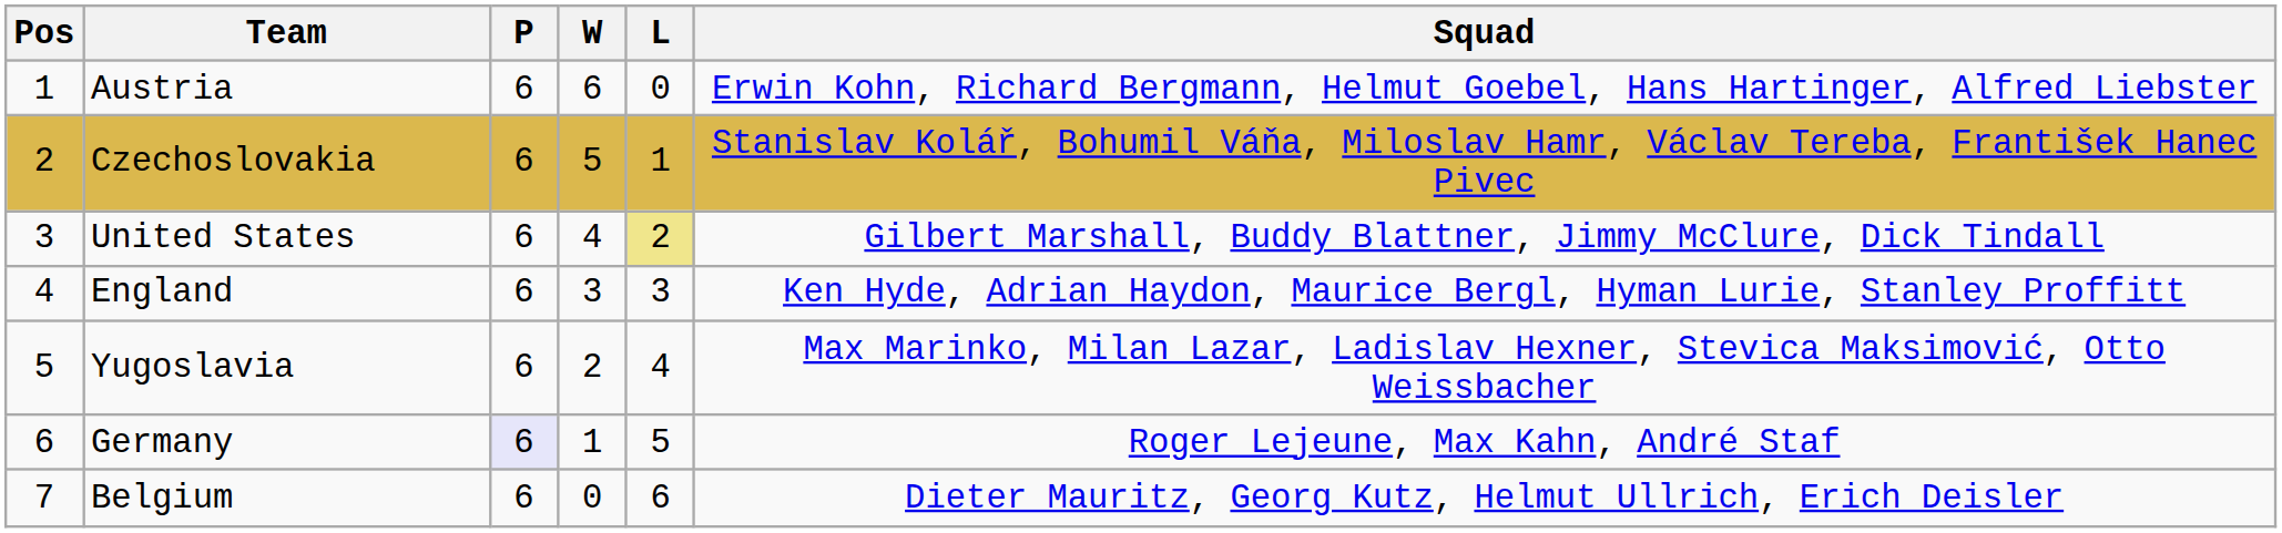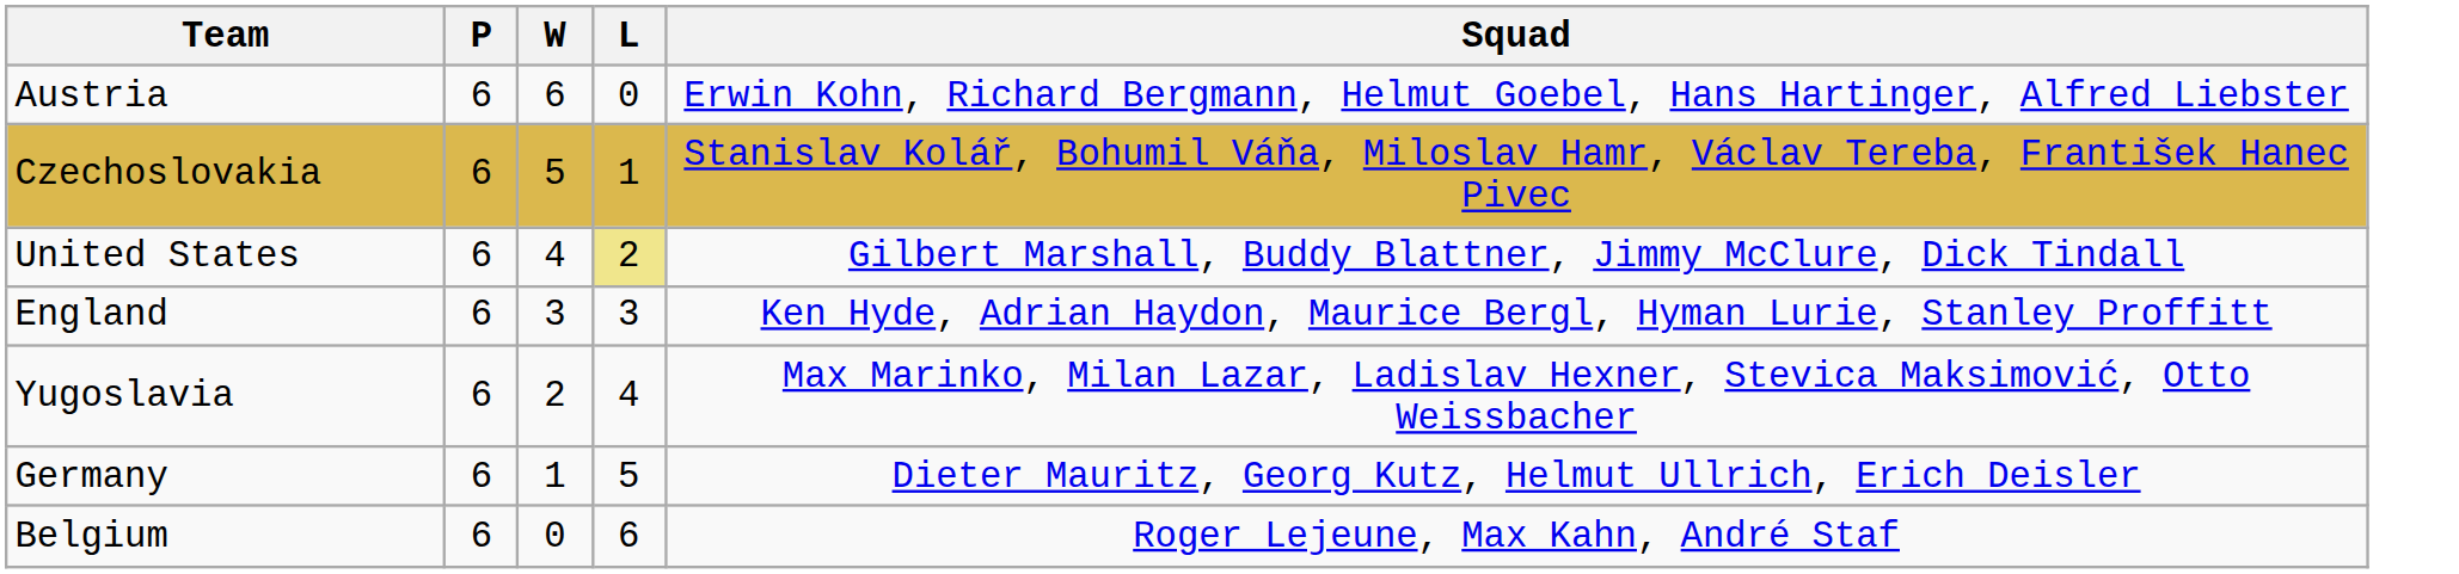 <table class="wikitable" style="font-size: 100%">
 <tr>
-<th width=15>Pos</th>
 <th width=150>Team</th>
 <th width=20>P</th>
 <th width=20>W</th>
 <th width=20>L</th>
 <th width=600>Squad</th>
 </tr>
 <tr align=center>
-<td>1</td>
 <td align="left"> Austria</td>
 <td>6</td>
 <td>6</td>
 <td>0</td>
 <td><a href='#'>Erwin Kohn</a>, <a href='#'>Richard Bergmann</a>, <a href='#'>Helmut Goebel</a>, <a href='#'>Hans Hartinger</a>, <a href='#'>Alfred Liebster</a></td>
 </tr>
 <tr align=center style="background: #DBB84D;">
-<td>2</td>
 <td align="left"> Czechoslovakia</td>
 <td>6</td>
 <td>5</td>
 <td>1</td>
 <td><a href='#'>Stanislav Kolář</a>, <a href='#'>Bohumil Váňa</a>, <a href='#'>Miloslav Hamr</a>, <a href='#'>Václav Tereba</a>, <a href='#'>František Hanec Pivec</a></td>
 </tr>
 <tr align=center>
-<td>3</td>
 <td align="left"> United States</td>
 <td>6</td>
 <td>4</td>
 <td style="background: khaki;">2</td>
 <td><a href='#'>Gilbert Marshall</a>, <a href='#'>Buddy Blattner</a>, <a href='#'>Jimmy McClure</a>, <a href='#'>Dick Tindall</a></td>
 </tr>
 <tr align=center>
-<td>4</td>
 <td align="left"> England</td>
 <td>6</td>
 <td>3</td>
 <td>3</td>
 <td><a href='#'>Ken Hyde</a>, <a href='#'>Adrian Haydon</a>, <a href='#'>Maurice Bergl</a>, <a href='#'>Hyman Lurie</a>, <a href='#'>Stanley Proffitt</a></td>
 </tr>
 <tr align=center>
-<td>5</td>
 <td align="left"> Yugoslavia</td>
 <td>6</td>
 <td>2</td>
 <td>4</td>
 <td><a href='#'>Max Marinko</a>, <a href='#'>Milan Lazar</a>, <a href='#'>Ladislav Hexner</a>, <a href='#'>Stevica Maksimović</a>, <a href='#'>Otto Weissbacher</a></td>
 </tr>
 <tr align=center>
+<td align="left"> Germany</td>
 <td>6</td>
-<td align="left"> Germany</td>
-<td style="background: lavender;">6</td>
 <td>1</td>
 <td>5</td>
-<td><a href='#'>Roger Lejeune</a>, <a href='#'>Max Kahn</a>, <a href='#'>André Staf</a></td>
+<td><a href='#'>Dieter Mauritz</a>, <a href='#'>Georg Kutz</a>, <a href='#'>Helmut Ullrich</a>, <a href='#'>Erich Deisler</a></td>
 </tr>
 <tr align=center>
-<td>7</td>
 <td align="left"> Belgium</td>
 <td>6</td>
 <td>0</td>
 <td>6</td>
-<td><a href='#'>Dieter Mauritz</a>, <a href='#'>Georg Kutz</a>, <a href='#'>Helmut Ullrich</a>, <a href='#'>Erich Deisler</a></td>
+<td><a href='#'>Roger Lejeune</a>, <a href='#'>Max Kahn</a>, <a href='#'>André Staf</a></td>
 </tr>
 </table>
